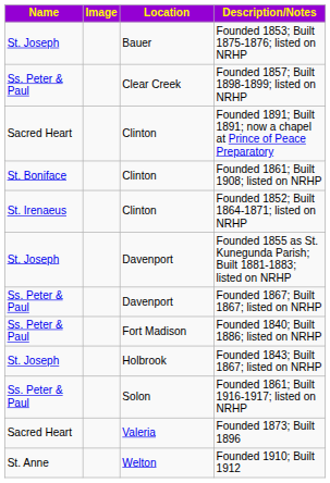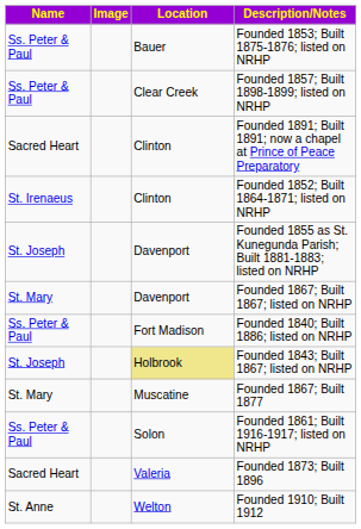 <table class="wikitable sortable" style="width:75%">
 <tr>
 <th style="background:darkviolet; color:yellow;" width="25%"><strong>Name</strong></th>
 <th style="background:darkviolet; color:yellow;" width="10%"><strong>Image</strong></th>
 <th style="background:darkviolet; color:yellow;" width="30%"><strong>Location</strong></th>
 <th style="background:darkviolet; color:yellow;" width="35%"><strong>Description/Notes</strong></th>
 </tr>
 <tr>
-<td><a href='#'>St. Joseph</a></td>
+<td><a href='#'>Ss. Peter & Paul</a></td>
 <td></td>
 <td>Bauer</td>
 <td>Founded 1853; Built 1875-1876; listed on NRHP</td>
 </tr>
 <tr>
 <td><a href='#'>Ss. Peter & Paul</a></td>
 <td></td>
 <td>Clear Creek</td>
 <td>Founded 1857; Built 1898-1899; listed on NRHP</td>
 </tr>
 <tr>
 <td>Sacred Heart</td>
 <td></td>
 <td>Clinton</td>
 <td>Founded 1891; Built 1891; now a chapel at <a href='#'>Prince of Peace Preparatory</a></td>
 </tr>
 <tr>
-<td><a href='#'>St. Boniface</a></td>
-<td></td>
-<td>Clinton</td>
-<td>Founded 1861; Built 1908; listed on NRHP</td>
-</tr>
-<tr>
 <td><a href='#'>St. Irenaeus</a></td>
 <td></td>
 <td>Clinton</td>
 <td>Founded 1852; Built 1864-1871; listed on NRHP</td>
 </tr>
 <tr>
 <td><a href='#'>St. Joseph</a></td>
 <td></td>
 <td>Davenport</td>
 <td>Founded 1855 as St. Kunegunda Parish; Built 1881-1883; listed on NRHP</td>
 </tr>
 <tr>
-<td><a href='#'>Ss. Peter & Paul</a></td>
+<td><a href='#'>St. Mary</a></td>
 <td></td>
 <td>Davenport</td>
 <td>Founded 1867; Built 1867; listed on NRHP</td>
 </tr>
 <tr>
 <td><a href='#'>Ss. Peter & Paul</a></td>
 <td></td>
 <td>Fort Madison</td>
 <td>Founded 1840; Built 1886; listed on NRHP</td>
 </tr>
 <tr>
 <td><a href='#'>St. Joseph</a></td>
 <td></td>
-<td>Holbrook</td>
+<td style="background: khaki;">Holbrook</td>
 <td>Founded 1843; Built 1867; listed on NRHP</td>
+</tr>
+<tr>
+<td>St. Mary</td>
+<td></td>
+<td>Muscatine</td>
+<td>Founded 1867; Built 1877</td>
 </tr>
 <tr>
 <td><a href='#'>Ss. Peter & Paul</a></td>
 <td></td>
 <td>Solon</td>
 <td>Founded 1861; Built 1916-1917; listed on NRHP</td>
 </tr>
 <tr>
 <td>Sacred Heart</td>
 <td></td>
 <td><a href='#'>Valeria</a></td>
 <td>Founded 1873; Built 1896</td>
 </tr>
 <tr>
 <td>St. Anne</td>
 <td></td>
 <td><a href='#'>Welton</a></td>
 <td>Founded 1910; Built 1912</td>
 </tr>
 </table>
